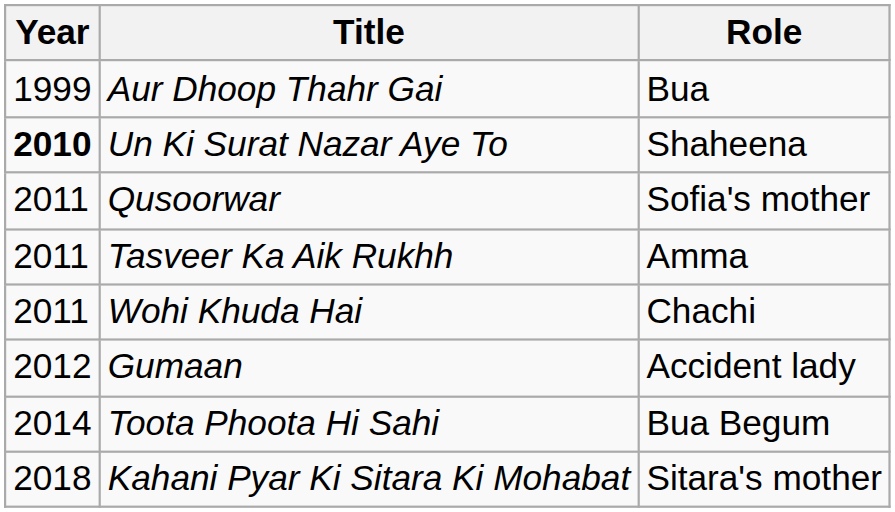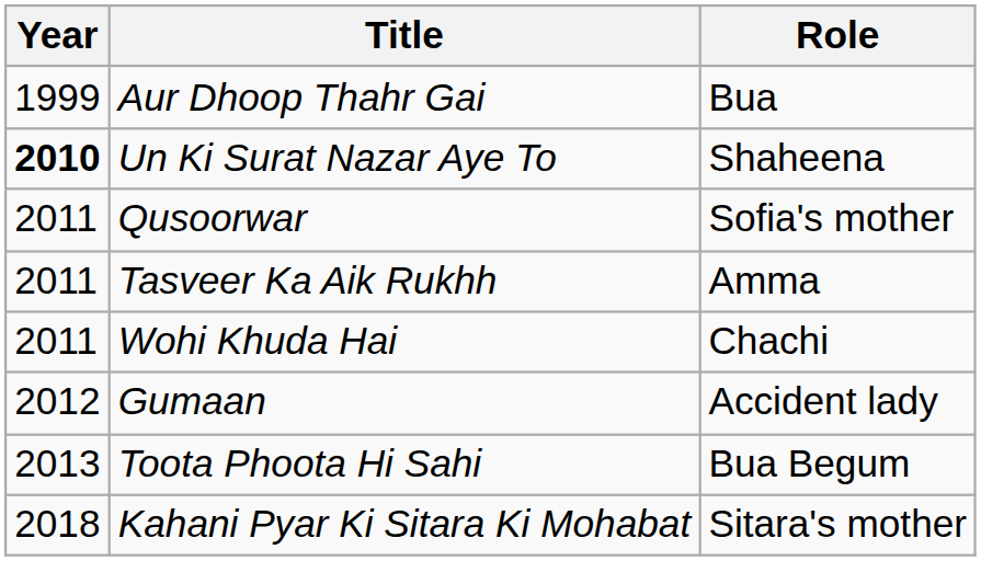 <table class="wikitable sortable plainrowheaders">
 <tr style="text-align:center;">
 <th scope="col">Year</th>
 <th scope="col">Title</th>
 <th scope="col">Role</th>
 </tr>
 <tr>
 <td>1999</td>
 <td><em>Aur Dhoop Thahr Gai</em></td>
 <td>Bua</td>
 </tr>
 <tr>
 <td><strong>2010</strong></td>
 <td><em>Un Ki Surat Nazar Aye To</em></td>
 <td>Shaheena</td>
 </tr>
 <tr>
 <td>2011</td>
 <td><em>Qusoorwar</em></td>
 <td>Sofia's mother</td>
 </tr>
 <tr>
 <td>2011</td>
 <td><em>Tasveer Ka Aik Rukhh</em></td>
 <td>Amma</td>
 </tr>
 <tr>
 <td>2011</td>
 <td><em>Wohi Khuda Hai</em></td>
 <td>Chachi</td>
 </tr>
 <tr>
 <td>2012</td>
 <td><em>Gumaan</em></td>
 <td>Accident lady</td>
 </tr>
 <tr>
-<td>2014</td>
+<td>2013</td>
 <td><em>Toota Phoota Hi Sahi</em></td>
 <td>Bua Begum</td>
 </tr>
 <tr>
 <td>2018</td>
 <td><em>Kahani Pyar Ki Sitara Ki Mohabat</em></td>
 <td>Sitara's mother</td>
 </tr>
 </table>
